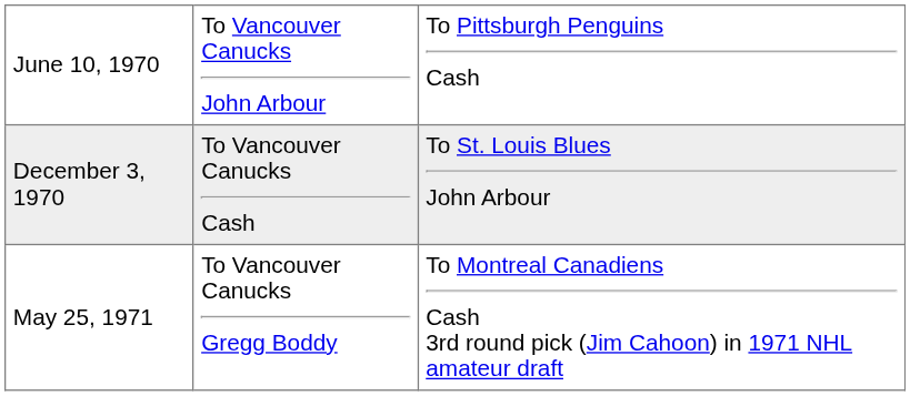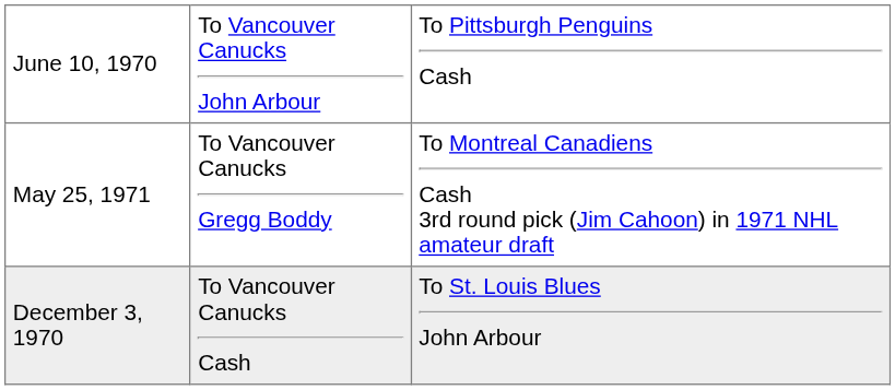 <table border="1" style="border-collapse:collapse;"  cellpadding="5">
 <tr>
 <td>June 10, 1970</td>
 <td valign="top">To <a href='#'>Vancouver Canucks</a> <hr><a href='#'>John Arbour</a></td>
 <td valign="top">To <a href='#'>Pittsburgh Penguins</a> <hr>Cash</td>
 </tr>
+<tr>
+<td>May 25, 1971</td>
+<td valign="top">To Vancouver Canucks <hr><a href='#'>Gregg Boddy</a></td>
+<td valign="top">To <a href='#'>Montreal Canadiens</a> <hr>Cash <br>3rd round pick (<a href='#'>Jim Cahoon</a>) in <a href='#'>1971 NHL amateur draft</a></td>
+</tr>
 <tr style="background:#eee;">
 <td>December 3, 1970</td>
 <td valign="top">To Vancouver Canucks <hr>Cash</td>
 <td valign="top">To <a href='#'>St. Louis Blues</a> <hr>John Arbour</td>
 </tr>
-<tr>
-<td>May 25, 1971</td>
-<td valign="top">To Vancouver Canucks <hr><a href='#'>Gregg Boddy</a></td>
-<td valign="top">To <a href='#'>Montreal Canadiens</a> <hr>Cash <br>3rd round pick (<a href='#'>Jim Cahoon</a>) in <a href='#'>1971 NHL amateur draft</a></td>
-</tr>
 </table>
